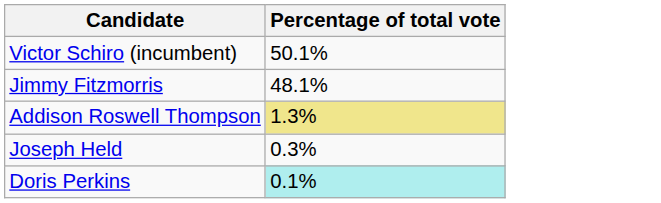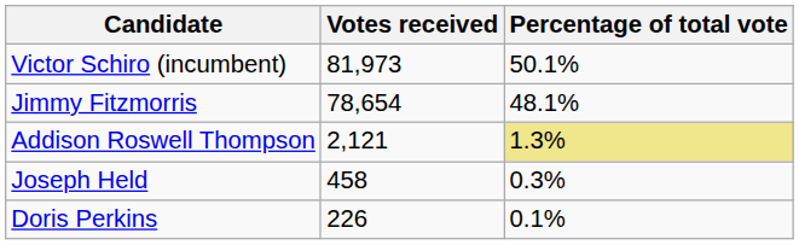 <table class="wikitable">
 <tr>
 <th>Candidate</th>
+<th>Votes received</th>
 <th>Percentage of total vote</th>
 </tr>
 <tr>
 <td><a href='#'>Victor Schiro</a> (incumbent)</td>
+<td>81,973</td>
 <td>50.1%</td>
 </tr>
 <tr>
 <td><a href='#'>Jimmy Fitzmorris</a></td>
+<td>78,654</td>
 <td>48.1%</td>
 </tr>
 <tr>
 <td><a href='#'>Addison Roswell Thompson</a></td>
+<td>2,121</td>
 <td style="background: khaki;">1.3%</td>
 </tr>
 <tr>
 <td><a href='#'>Joseph Held</a></td>
+<td>458</td>
 <td>0.3%</td>
 </tr>
 <tr>
 <td><a href='#'>Doris Perkins</a></td>
-<td style="background: paleturquoise;">0.1%</td>
+<td>226</td>
+<td>0.1%</td>
 </tr>
 </table>
